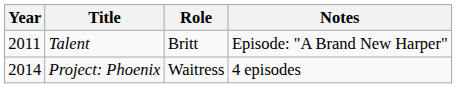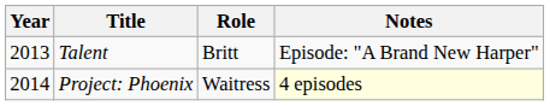 <table class="wikitable sortable">
 <tr>
 <th>Year</th>
 <th>Title</th>
 <th>Role</th>
 <th class="unsortable">Notes</th>
 </tr>
 <tr>
-<td>2011</td>
+<td>2013</td>
 <td><em>Talent</em></td>
 <td>Britt</td>
 <td>Episode: "A Brand New Harper"</td>
 </tr>
 <tr>
 <td>2014</td>
 <td><em>Project: Phoenix</em></td>
 <td>Waitress</td>
-<td>4 episodes</td>
+<td style="background: lightyellow;">4 episodes</td>
 </tr>
 </table>
